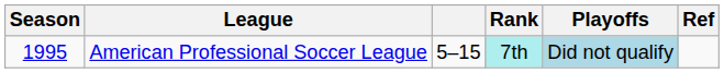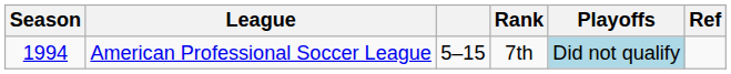 <table class="wikitable" style="text-align: center;">
 <tr>
 <th>Season</th>
 <th>League</th>
 <th></th>
 <th>Rank</th>
 <th>Playoffs</th>
 <th>Ref</th>
 </tr>
 <tr>
-<td><a href='#'>1995</a></td>
+<td><a href='#'>1994</a></td>
 <td><a href='#'>American Professional Soccer League</a></td>
 <td>5–15</td>
-<td style="background: paleturquoise;">7th</td>
+<td>7th</td>
 <td style="background: lightblue;">Did not qualify</td>
 <td rowspan=></td>
 </tr>
 </table>
